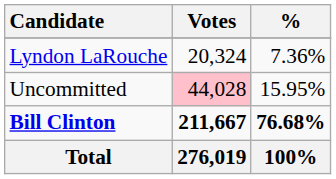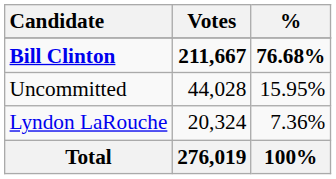 <table class="wikitable sortable plainrowheaders" style="text-align:right;">
 <tr>
 <th style="text-align:left;">Candidate</th>
 <th>Votes</th>
 <th>%</th>
 </tr>
 <tr>
 </tr>
 <tr>
+<td style="text-align:left;"><strong><a href='#'>Bill Clinton</a></strong></td>
+<td><strong>211,667</strong></td>
+<td><strong>76.68%</strong></td>
+</tr>
+<tr>
+<td style="text-align:left;">Uncommitted</td>
+<td>44,028</td>
+<td>15.95%</td>
+</tr>
+<tr>
 <td style="text-align:left;"><a href='#'>Lyndon LaRouche</a></td>
 <td>20,324</td>
 <td>7.36%</td>
-</tr>
-<tr>
-<td style="text-align:left;">Uncommitted</td>
-<td style="background: pink;">44,028</td>
-<td>15.95%</td>
-</tr>
-<tr>
-<td style="text-align:left;"><strong><a href='#'>Bill Clinton</a></strong></td>
-<td><strong>211,667</strong></td>
-<td><strong>76.68%</strong></td>
 </tr>
 <tr class="sortbottom">
 <th>Total</th>
 <th>276,019</th>
 <th>100%</th>
 </tr>
 </table>
